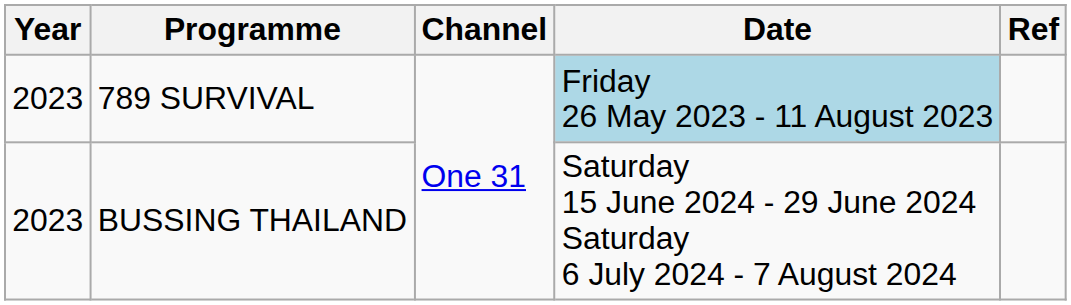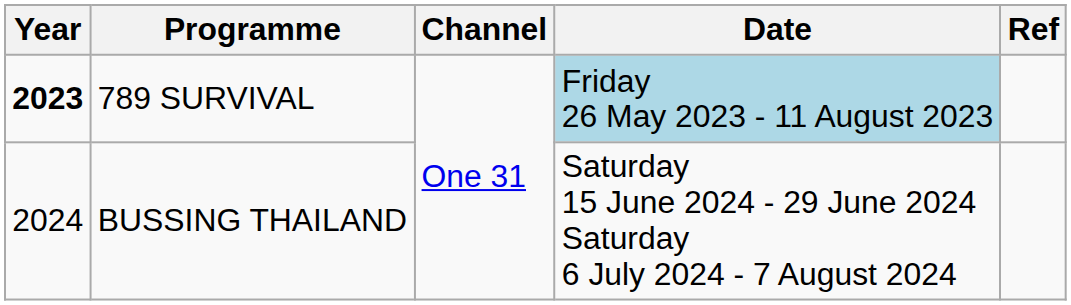 <table class="wikitable">
 <tr>
 <th>Year</th>
 <th>Programme</th>
 <th>Channel</th>
 <th>Date</th>
 <th>Ref</th>
 </tr>
 <tr>
-<td>2023</td>
+<td><strong>2023</strong></td>
 <td>789 SURVIVAL</td>
 <td rowspan="2"><a href='#'>One 31</a></td>
 <td style="background: lightblue;">Friday<br>26 May 2023 - 11 August 2023</td>
 <td></td>
 </tr>
 <tr>
-<td>2023</td>
+<td>2024</td>
 <td>BUSSING THAILAND</td>
 <td>Saturday<br>15 June 2024 - 29 June 2024<br>Saturday<br>6 July 2024 - 7 August 2024</td>
 <td></td>
 </tr>
 </table>
